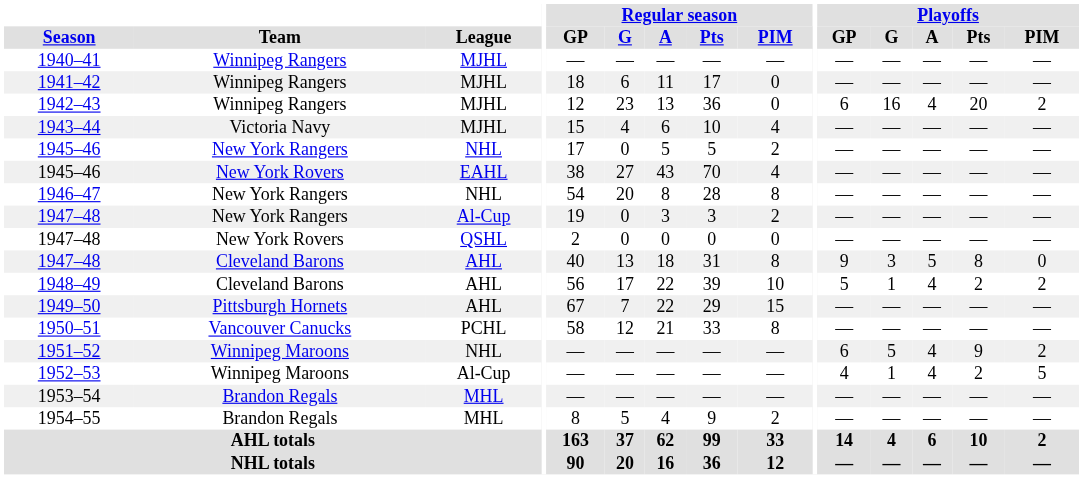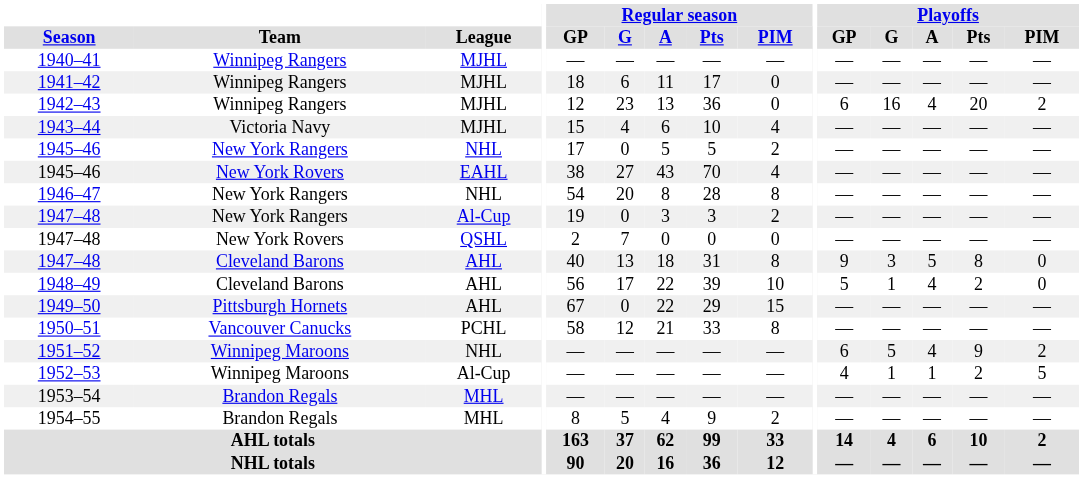 <table border="0" cellpadding="1" cellspacing="0" style="text-align:center; width:60em">
 <tr bgcolor="#e0e0e0">
 <th colspan="3" bgcolor="#ffffff"></th>
 <th rowspan="100" bgcolor="#ffffff"></th>
 <th colspan="5"><a href='#'>Regular season</a></th>
 <th rowspan="100" bgcolor="#ffffff"></th>
 <th colspan="5"><a href='#'>Playoffs</a></th>
 </tr>
 <tr bgcolor="#e0e0e0">
 <th><a href='#'>Season</a></th>
 <th>Team</th>
 <th>League</th>
 <th>GP</th>
 <th><a href='#'>G</a></th>
 <th><a href='#'>A</a></th>
 <th><a href='#'>Pts</a></th>
 <th><a href='#'>PIM</a></th>
 <th>GP</th>
 <th>G</th>
 <th>A</th>
 <th>Pts</th>
 <th>PIM</th>
 </tr>
 <tr>
 <td><a href='#'>1940–41</a></td>
 <td><a href='#'>Winnipeg Rangers</a></td>
 <td><a href='#'>MJHL</a></td>
 <td>—</td>
 <td>—</td>
 <td>—</td>
 <td>—</td>
 <td>—</td>
 <td>—</td>
 <td>—</td>
 <td>—</td>
 <td>—</td>
 <td>—</td>
 </tr>
 <tr bgcolor="#f0f0f0">
 <td><a href='#'>1941–42</a></td>
 <td>Winnipeg Rangers</td>
 <td>MJHL</td>
 <td>18</td>
 <td>6</td>
 <td>11</td>
 <td>17</td>
 <td>0</td>
 <td>—</td>
 <td>—</td>
 <td>—</td>
 <td>—</td>
 <td>—</td>
 </tr>
 <tr>
 <td><a href='#'>1942–43</a></td>
 <td>Winnipeg Rangers</td>
 <td>MJHL</td>
 <td>12</td>
 <td>23</td>
 <td>13</td>
 <td>36</td>
 <td>0</td>
 <td>6</td>
 <td>16</td>
 <td>4</td>
 <td>20</td>
 <td>2</td>
 </tr>
 <tr bgcolor="#f0f0f0">
 <td><a href='#'>1943–44</a></td>
 <td>Victoria Navy</td>
 <td>MJHL</td>
 <td>15</td>
 <td>4</td>
 <td>6</td>
 <td>10</td>
 <td>4</td>
 <td>—</td>
 <td>—</td>
 <td>—</td>
 <td>—</td>
 <td>—</td>
 </tr>
 <tr>
 <td><a href='#'>1945–46</a></td>
 <td><a href='#'>New York Rangers</a></td>
 <td><a href='#'>NHL</a></td>
 <td>17</td>
 <td>0</td>
 <td>5</td>
 <td>5</td>
 <td>2</td>
 <td>—</td>
 <td>—</td>
 <td>—</td>
 <td>—</td>
 <td>—</td>
 </tr>
 <tr bgcolor="#f0f0f0">
 <td>1945–46</td>
 <td><a href='#'>New York Rovers</a></td>
 <td><a href='#'>EAHL</a></td>
 <td>38</td>
 <td>27</td>
 <td>43</td>
 <td>70</td>
 <td>4</td>
 <td>—</td>
 <td>—</td>
 <td>—</td>
 <td>—</td>
 <td>—</td>
 </tr>
 <tr>
 <td><a href='#'>1946–47</a></td>
 <td>New York Rangers</td>
 <td>NHL</td>
 <td>54</td>
 <td>20</td>
 <td>8</td>
 <td>28</td>
 <td>8</td>
 <td>—</td>
 <td>—</td>
 <td>—</td>
 <td>—</td>
 <td>—</td>
 </tr>
 <tr bgcolor="#f0f0f0">
 <td><a href='#'>1947–48</a></td>
 <td>New York Rangers</td>
 <td><a href='#'>Al-Cup</a></td>
 <td>19</td>
 <td>0</td>
 <td>3</td>
 <td>3</td>
 <td>2</td>
 <td>—</td>
 <td>—</td>
 <td>—</td>
 <td>—</td>
 <td>—</td>
 </tr>
 <tr>
 <td>1947–48</td>
 <td>New York Rovers</td>
 <td><a href='#'>QSHL</a></td>
 <td>2</td>
-<td>0</td>
+<td>7</td>
 <td>0</td>
 <td>0</td>
 <td>0</td>
 <td>—</td>
 <td>—</td>
 <td>—</td>
 <td>—</td>
 <td>—</td>
 </tr>
 <tr bgcolor="#f0f0f0">
 <td><a href='#'>1947–48</a></td>
 <td><a href='#'>Cleveland Barons</a></td>
 <td><a href='#'>AHL</a></td>
 <td>40</td>
 <td>13</td>
 <td>18</td>
 <td>31</td>
 <td>8</td>
 <td>9</td>
 <td>3</td>
 <td>5</td>
 <td>8</td>
 <td>0</td>
 </tr>
 <tr>
 <td><a href='#'>1948–49</a></td>
 <td>Cleveland Barons</td>
 <td>AHL</td>
 <td>56</td>
 <td>17</td>
 <td>22</td>
 <td>39</td>
 <td>10</td>
 <td>5</td>
 <td>1</td>
 <td>4</td>
 <td>2</td>
-<td>2</td>
+<td>0</td>
 </tr>
 <tr bgcolor="#f0f0f0">
 <td><a href='#'>1949–50</a></td>
 <td><a href='#'>Pittsburgh Hornets</a></td>
 <td>AHL</td>
 <td>67</td>
-<td>7</td>
+<td>0</td>
 <td>22</td>
 <td>29</td>
 <td>15</td>
 <td>—</td>
 <td>—</td>
 <td>—</td>
 <td>—</td>
 <td>—</td>
 </tr>
 <tr>
 <td><a href='#'>1950–51</a></td>
 <td><a href='#'>Vancouver Canucks</a></td>
 <td>PCHL</td>
 <td>58</td>
 <td>12</td>
 <td>21</td>
 <td>33</td>
 <td>8</td>
 <td>—</td>
 <td>—</td>
 <td>—</td>
 <td>—</td>
 <td>—</td>
 </tr>
 <tr bgcolor="#f0f0f0">
 <td><a href='#'>1951–52</a></td>
 <td><a href='#'>Winnipeg Maroons</a></td>
 <td>NHL</td>
 <td>—</td>
 <td>—</td>
 <td>—</td>
 <td>—</td>
 <td>—</td>
 <td>6</td>
 <td>5</td>
 <td>4</td>
 <td>9</td>
 <td>2</td>
 </tr>
 <tr>
 <td><a href='#'>1952–53</a></td>
 <td>Winnipeg Maroons</td>
 <td>Al-Cup</td>
 <td>—</td>
 <td>—</td>
 <td>—</td>
 <td>—</td>
 <td>—</td>
 <td>4</td>
 <td>1</td>
-<td>4</td>
+<td>1</td>
 <td>2</td>
 <td>5</td>
 </tr>
 <tr bgcolor="#f0f0f0">
 <td>1953–54</td>
 <td><a href='#'>Brandon Regals</a></td>
 <td><a href='#'>MHL</a></td>
 <td>—</td>
 <td>—</td>
 <td>—</td>
 <td>—</td>
 <td>—</td>
 <td>—</td>
 <td>—</td>
 <td>—</td>
 <td>—</td>
 <td>—</td>
 </tr>
 <tr>
 <td>1954–55</td>
 <td>Brandon Regals</td>
 <td>MHL</td>
 <td>8</td>
 <td>5</td>
 <td>4</td>
 <td>9</td>
 <td>2</td>
 <td>—</td>
 <td>—</td>
 <td>—</td>
 <td>—</td>
 <td>—</td>
 </tr>
 <tr bgcolor="#e0e0e0">
 <th colspan="3">AHL totals</th>
 <th>163</th>
 <th>37</th>
 <th>62</th>
 <th>99</th>
 <th>33</th>
 <th>14</th>
 <th>4</th>
 <th>6</th>
 <th>10</th>
 <th>2</th>
 </tr>
 <tr bgcolor="#e0e0e0">
 <th colspan="3">NHL totals</th>
 <th>90</th>
 <th>20</th>
 <th>16</th>
 <th>36</th>
 <th>12</th>
 <th>—</th>
 <th>—</th>
 <th>—</th>
 <th>—</th>
 <th>—</th>
 </tr>
 </table>
